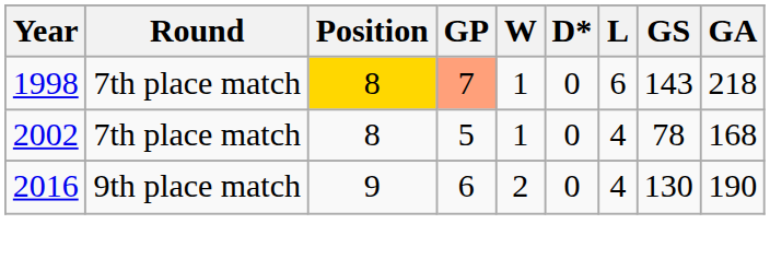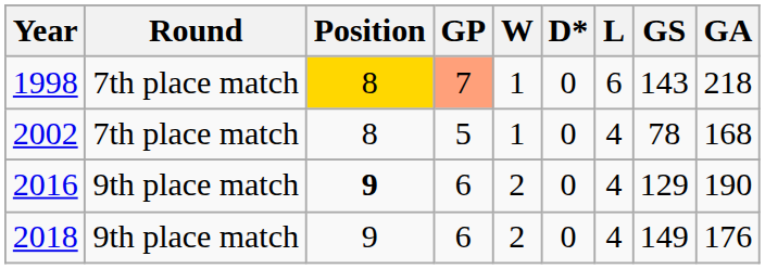 <table class="wikitable" style="text-align: center;">
 <tr>
 <th>Year</th>
 <th>Round</th>
 <th>Position</th>
 <th>GP</th>
 <th>W</th>
 <th>D*</th>
 <th>L</th>
 <th>GS</th>
 <th>GA</th>
 </tr>
 <tr>
 <td> <a href='#'>1998</a></td>
 <td>7th place match</td>
 <td style="background: gold;">8</td>
 <td style="background: lightsalmon;">7</td>
 <td>1</td>
 <td>0</td>
 <td>6</td>
 <td>143</td>
 <td>218</td>
 </tr>
 <tr>
 <td> <a href='#'>2002</a></td>
 <td>7th place match</td>
 <td>8</td>
 <td>5</td>
 <td>1</td>
 <td>0</td>
 <td>4</td>
 <td>78</td>
 <td>168</td>
 </tr>
 <tr>
 <td> <a href='#'>2016</a></td>
 <td>9th place match</td>
+<td><strong>9</strong></td>
+<td>6</td>
+<td>2</td>
+<td>0</td>
+<td>4</td>
+<td>129</td>
+<td>190</td>
+</tr>
+<tr>
+<td> <a href='#'>2018</a></td>
+<td>9th place match</td>
 <td>9</td>
 <td>6</td>
 <td>2</td>
 <td>0</td>
 <td>4</td>
-<td>130</td>
-<td>190</td>
+<td>149</td>
+<td>176</td>
 </tr>
 </table>
